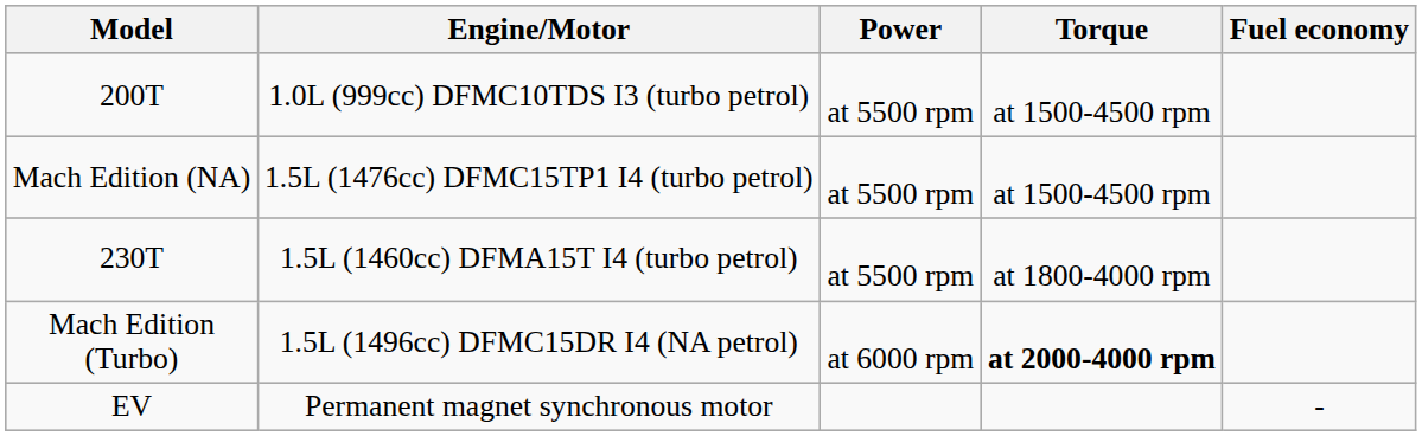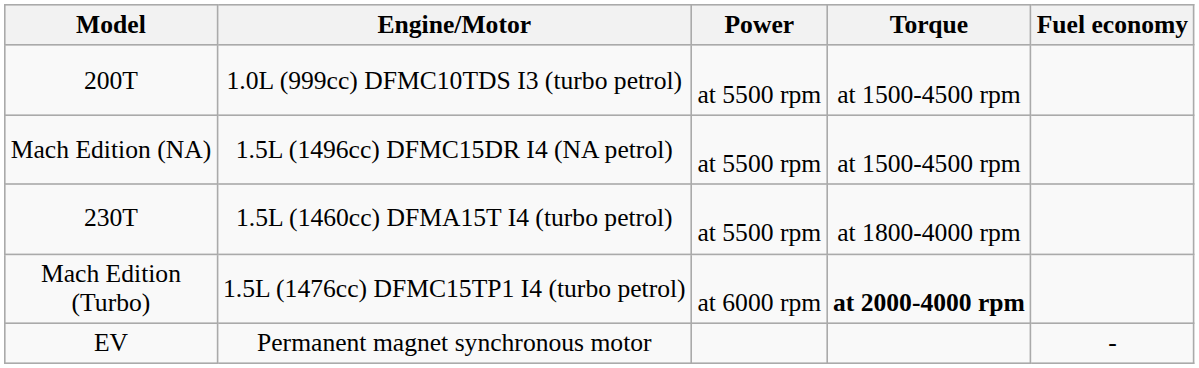 <table class="wikitable sortable" style="text-align: center;">
 <tr>
 <th>Model</th>
 <th>Engine/Motor</th>
 <th>Power</th>
 <th>Torque</th>
 <th>Fuel economy</th>
 </tr>
 <tr>
 <td>200T</td>
 <td rowspan="1">1.0L (999cc) DFMC10TDS I3 (turbo petrol)</td>
 <td> <br> at 5500 rpm</td>
 <td> <br> at 1500-4500 rpm</td>
 <td></td>
 </tr>
 <tr>
 <td>Mach Edition (NA)</td>
-<td rowspan="1">1.5L (1476cc) DFMC15TP1 I4 (turbo petrol)</td>
+<td rowspan="1">1.5L (1496cc) DFMC15DR I4 (NA petrol)</td>
 <td> <br> at 5500 rpm</td>
 <td> <br> at 1500-4500 rpm</td>
 <td></td>
 </tr>
 <tr>
 <td>230T</td>
 <td rowspan="1">1.5L (1460cc) DFMA15T I4 (turbo petrol)</td>
 <td> <br> at 5500 rpm</td>
 <td> <br> at 1800-4000 rpm</td>
 <td></td>
 </tr>
 <tr>
 <td>Mach Edition<br>(Turbo)</td>
-<td rowspan="1">1.5L (1496cc) DFMC15DR I4 (NA petrol)</td>
+<td rowspan="1">1.5L (1476cc) DFMC15TP1 I4 (turbo petrol)</td>
 <td> <br> at 6000 rpm</td>
 <td><strong> <br> at 2000-4000 rpm</strong></td>
 <td></td>
 </tr>
 <tr>
 <td>EV</td>
 <td>Permanent magnet synchronous motor</td>
 <td></td>
 <td></td>
 <td>-</td>
 </tr>
 </table>
